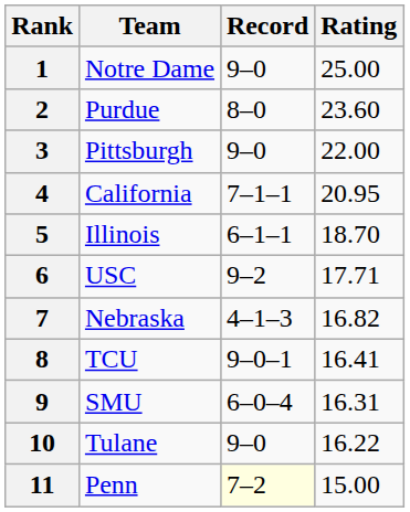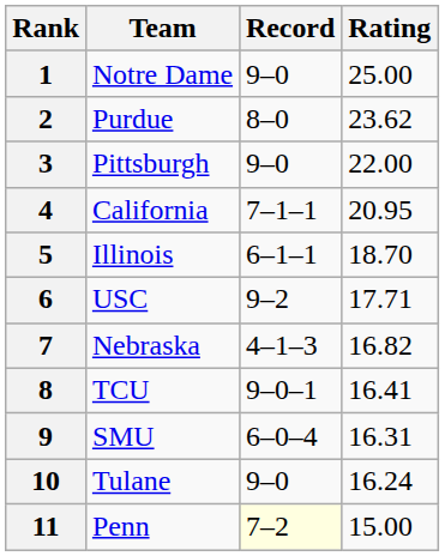 <table class="wikitable">
 <tr>
 <th scope="col">Rank</th>
 <th scope="col">Team</th>
 <th scope="col">Record</th>
 <th scope="col">Rating</th>
 </tr>
 <tr>
 <th scope="row">1</th>
 <td><a href='#'>Notre Dame</a></td>
 <td>9–0</td>
 <td>25.00</td>
 </tr>
 <tr>
 <th scope="row">2</th>
 <td><a href='#'>Purdue</a></td>
 <td>8–0</td>
-<td>23.60</td>
+<td>23.62</td>
 </tr>
 <tr>
 <th scope="row">3</th>
 <td><a href='#'>Pittsburgh</a></td>
 <td>9–0</td>
 <td>22.00</td>
 </tr>
 <tr>
 <th scope="row">4</th>
 <td><a href='#'>California</a></td>
 <td>7–1–1</td>
 <td>20.95</td>
 </tr>
 <tr>
 <th scope="row">5</th>
 <td><a href='#'>Illinois</a></td>
 <td>6–1–1</td>
 <td>18.70</td>
 </tr>
 <tr>
 <th scope="row">6</th>
 <td><a href='#'>USC</a></td>
 <td>9–2</td>
 <td>17.71</td>
 </tr>
 <tr>
 <th scope="row">7</th>
 <td><a href='#'>Nebraska</a></td>
 <td>4–1–3</td>
 <td>16.82</td>
 </tr>
 <tr>
 <th scope="row">8</th>
 <td><a href='#'>TCU</a></td>
 <td>9–0–1</td>
 <td>16.41</td>
 </tr>
 <tr>
 <th scope="row">9</th>
 <td><a href='#'>SMU</a></td>
 <td>6–0–4</td>
 <td>16.31</td>
 </tr>
 <tr>
 <th scope="row">10</th>
 <td><a href='#'>Tulane</a></td>
 <td>9–0</td>
-<td>16.22</td>
+<td>16.24</td>
 </tr>
 <tr>
 <th scope="row">11</th>
 <td><a href='#'>Penn</a></td>
 <td style="background: lightyellow;">7–2</td>
 <td>15.00</td>
 </tr>
 </table>
